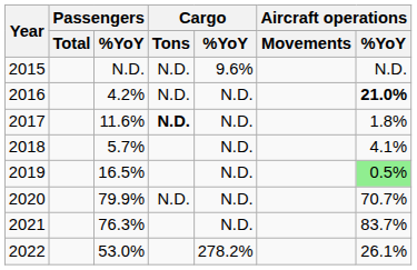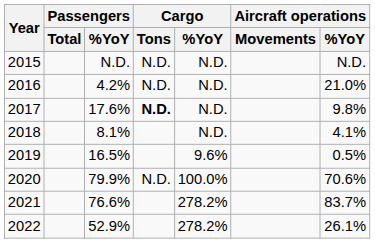 <table class="wikitable">
 <tr>
 <th scope=col rowspan="2">Year</th>
 <th scope=col colspan="2">Passengers</th>
 <th scope=col colspan="2">Cargo</th>
 <th scope=col colspan="2">Aircraft operations</th>
 </tr>
 <tr>
 <th scope=col>Total</th>
 <th>%YoY</th>
 <th>Tons</th>
 <th>%YoY</th>
 <th>Movements</th>
 <th>%YoY</th>
 </tr>
 <tr style="text-align:right;">
 <td>2015</td>
 <td></td>
 <td>N.D.</td>
 <td>N.D.</td>
-<td> 9.6%</td>
+<td>N.D.</td>
 <td></td>
 <td>N.D.</td>
 </tr>
 <tr style="text-align:right;">
 <td>2016</td>
 <td></td>
 <td> 4.2%</td>
 <td>N.D.</td>
 <td>N.D.</td>
 <td></td>
-<td><strong> 21.0%</strong></td>
+<td> 21.0%</td>
 </tr>
 <tr style="text-align:right;">
 <td>2017</td>
 <td></td>
-<td> 11.6%</td>
+<td> 17.6%</td>
 <td><strong>N.D.</strong></td>
 <td>N.D.</td>
 <td></td>
-<td> 1.8%</td>
+<td> 9.8%</td>
 </tr>
 <tr style="text-align:right;">
 <td>2018</td>
 <td></td>
-<td> 5.7%</td>
+<td> 8.1%</td>
 <td></td>
 <td>N.D.</td>
 <td></td>
 <td> 4.1%</td>
 </tr>
 <tr style="text-align:right;">
 <td>2019</td>
 <td></td>
 <td> 16.5%</td>
 <td></td>
-<td>N.D.</td>
+<td> 9.6%</td>
 <td></td>
-<td style="background: lightgreen;"> 0.5%</td>
+<td> 0.5%</td>
 </tr>
 <tr style="text-align:right;">
 <td>2020</td>
 <td></td>
 <td> 79.9%</td>
 <td>N.D.</td>
-<td>N.D.</td>
+<td> 100.0%</td>
 <td></td>
-<td> 70.7%</td>
+<td> 70.6%</td>
 </tr>
 <tr style="text-align:right;">
 <td>2021</td>
 <td></td>
-<td> 76.3%</td>
+<td> 76.6%</td>
 <td></td>
-<td>N.D.</td>
+<td> 278.2%</td>
 <td></td>
 <td> 83.7%</td>
 </tr>
 <tr style="text-align:right;">
 <td>2022</td>
 <td></td>
-<td> 53.0%</td>
+<td> 52.9%</td>
 <td></td>
 <td> 278.2%</td>
 <td></td>
 <td> 26.1%</td>
 </tr>
 </table>
